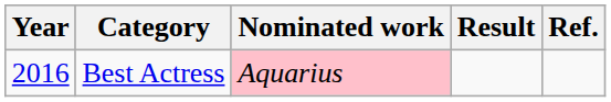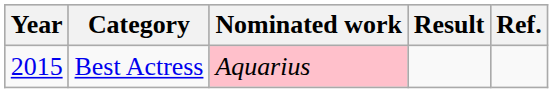 <table class="wikitable sortable">
 <tr>
 <th>Year</th>
 <th>Category</th>
 <th>Nominated work</th>
 <th>Result</th>
 <th>Ref.</th>
 </tr>
 <tr>
-<td><a href='#'>2016</a></td>
+<td><a href='#'>2015</a></td>
 <td><a href='#'>Best Actress</a></td>
 <td style="background: pink;"><em>Aquarius</em></td>
 <td></td>
 <td></td>
 </tr>
 </table>
